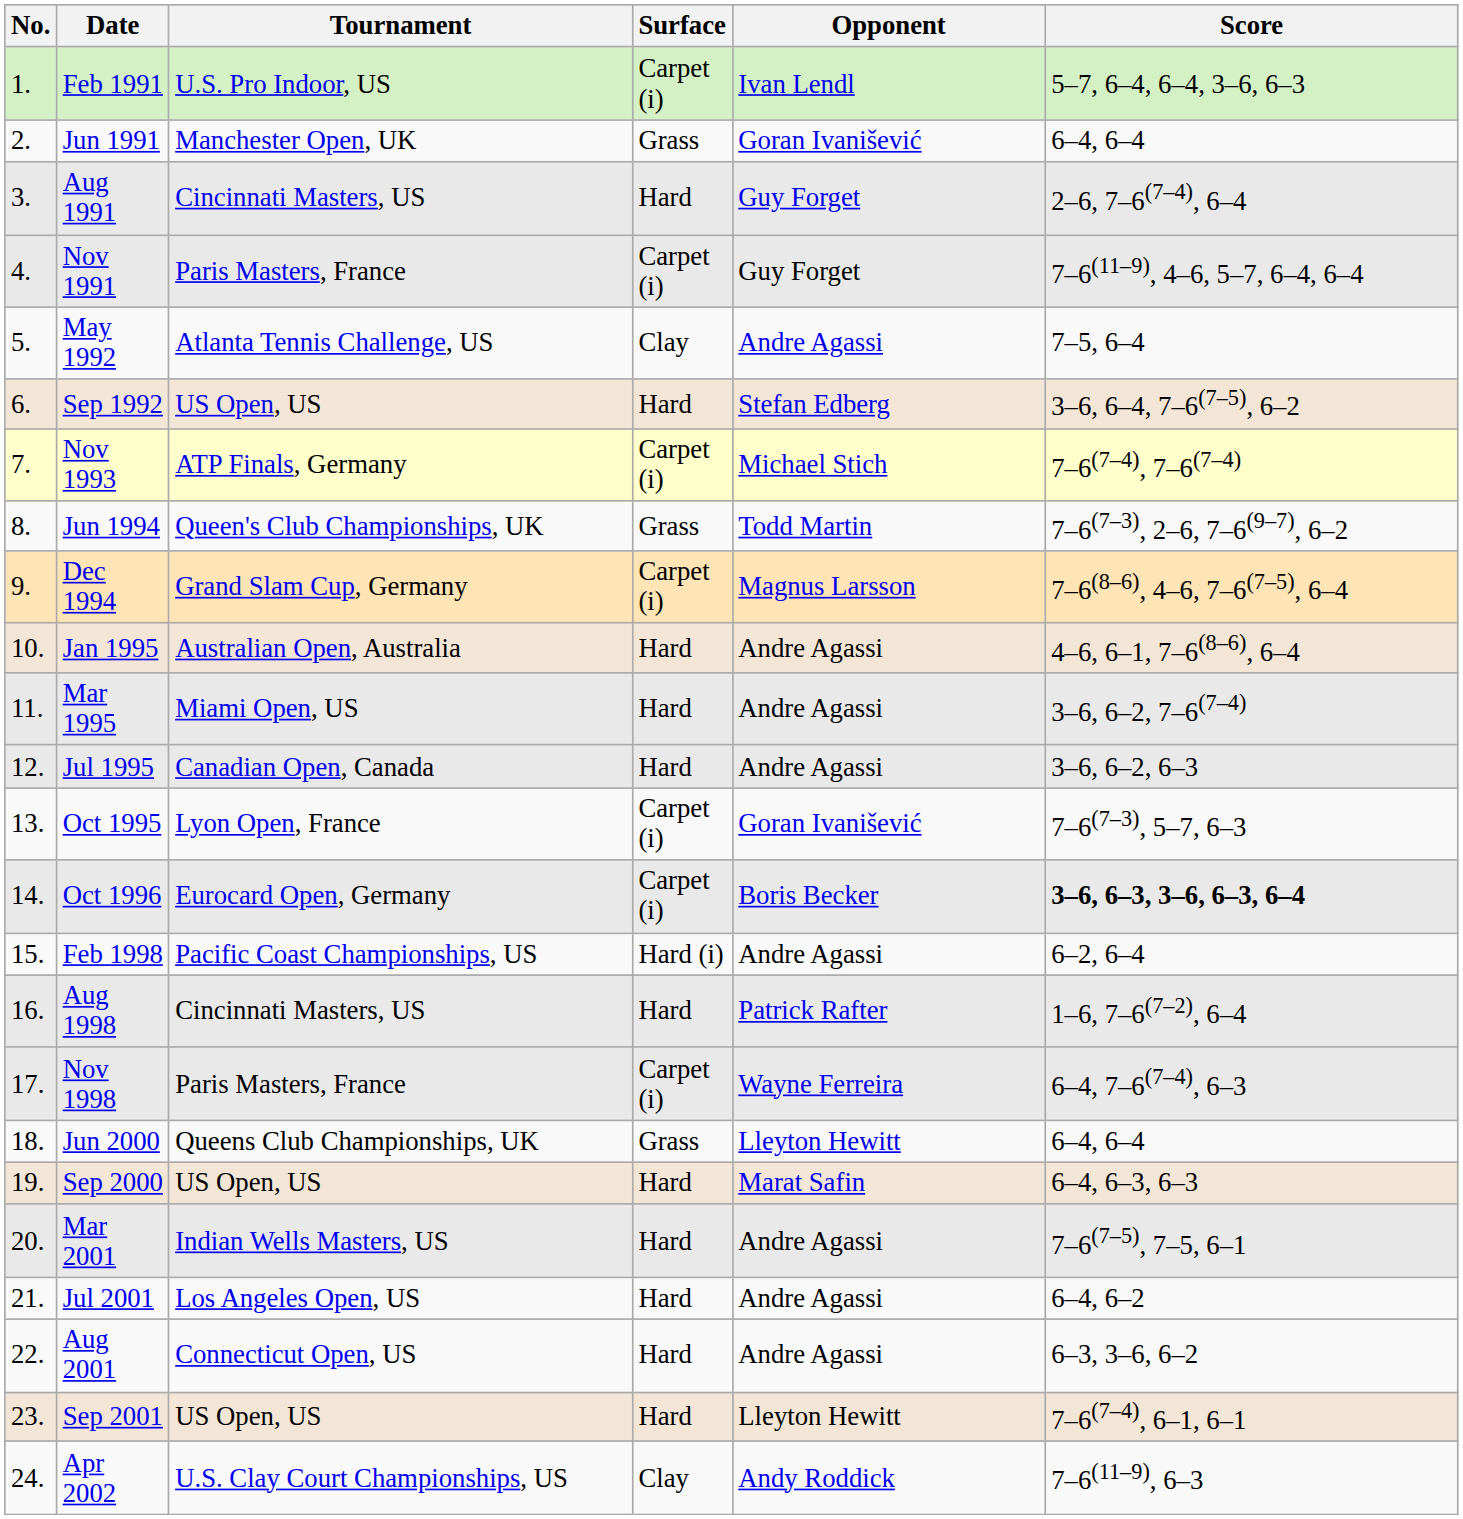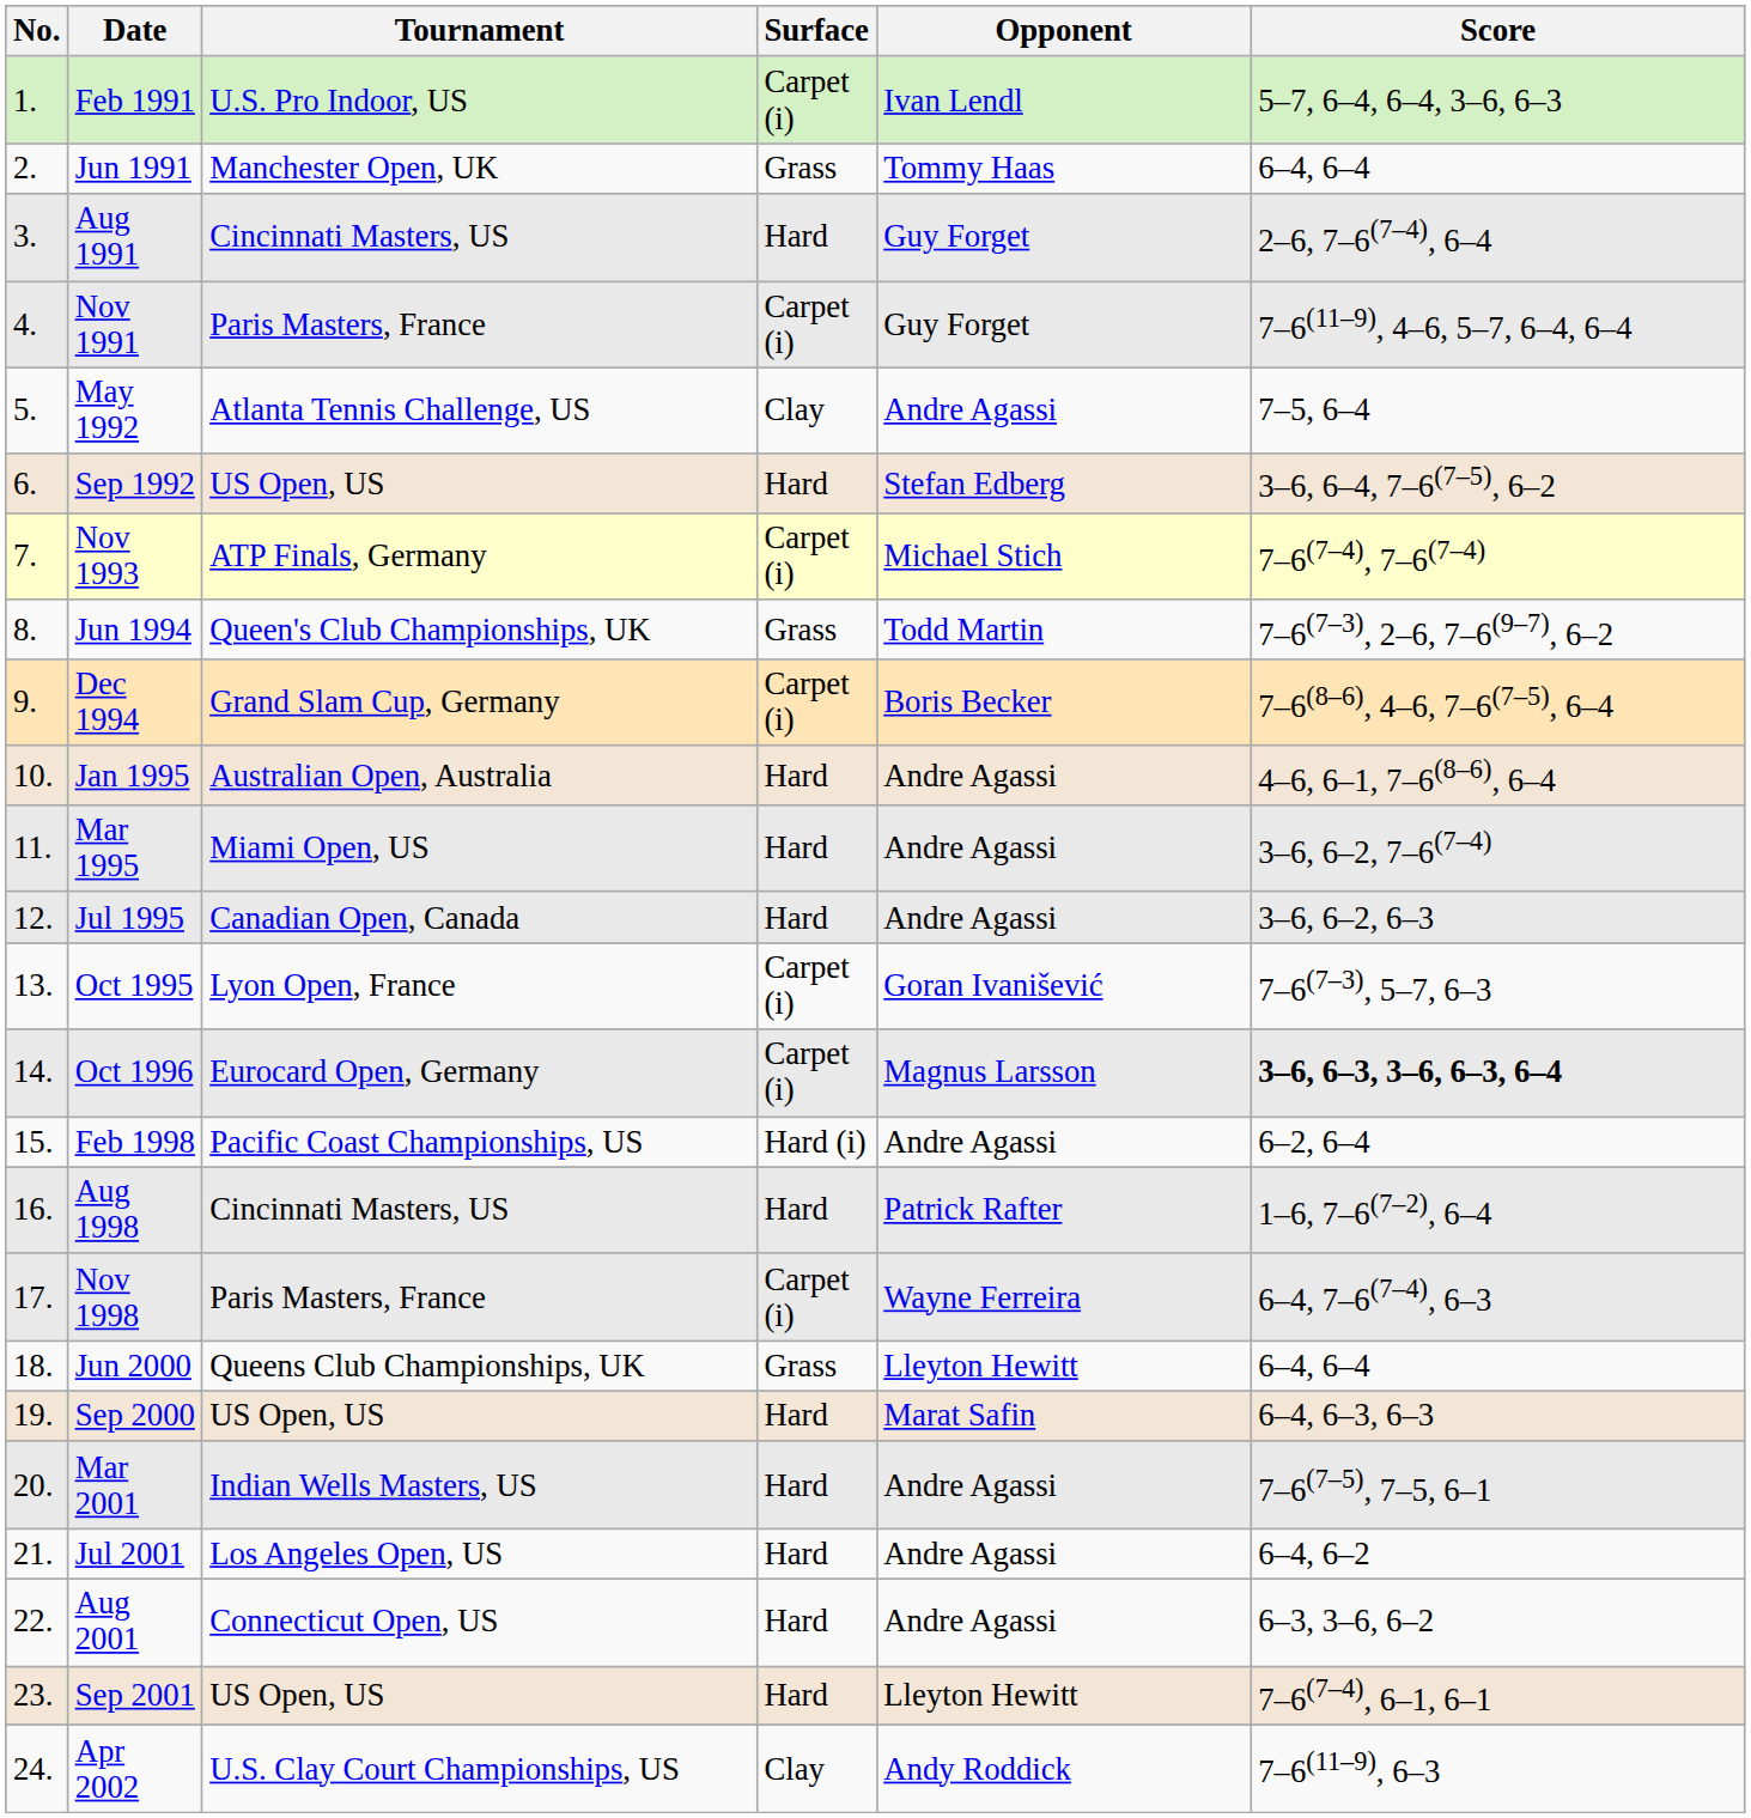 <table class="sortable wikitable">
 <tr>
 <th style="width:20px">No.</th>
 <th style="width:60px">Date</th>
 <th style="width:270px">Tournament</th>
 <th style="width:50px">Surface</th>
 <th style="width:180px">Opponent</th>
 <th style="width:240px" class="unsortable">Score</th>
 </tr>
 <tr style="background:#d4f1c5;">
 <td>1.</td>
 <td><a href='#'>Feb 1991</a></td>
 <td><a href='#'>U.S. Pro Indoor</a>, US</td>
 <td>Carpet (i)</td>
 <td> <a href='#'>Ivan Lendl</a></td>
 <td>5–7, 6–4, 6–4, 3–6, 6–3</td>
 </tr>
 <tr>
 <td>2.</td>
 <td><a href='#'>Jun 1991</a></td>
 <td><a href='#'>Manchester Open</a>, UK</td>
 <td>Grass</td>
-<td> <a href='#'>Goran Ivanišević</a></td>
+<td> <a href='#'>Tommy Haas</a></td>
 <td>6–4, 6–4</td>
 </tr>
 <tr style="background:#e9e9e9;">
 <td>3.</td>
 <td><a href='#'>Aug 1991</a></td>
 <td><a href='#'>Cincinnati Masters</a>, US</td>
 <td>Hard</td>
 <td> <a href='#'>Guy Forget</a></td>
 <td>2–6, 7–6<sup>(7–4)</sup>, 6–4</td>
 </tr>
 <tr style="background:#e9e9e9;">
 <td>4.</td>
 <td><a href='#'>Nov 1991</a></td>
 <td><a href='#'>Paris Masters</a>, France</td>
 <td>Carpet (i)</td>
 <td> Guy Forget</td>
 <td>7–6<sup>(11–9)</sup>, 4–6, 5–7, 6–4, 6–4</td>
 </tr>
 <tr>
 <td>5.</td>
 <td><a href='#'>May 1992</a></td>
 <td><a href='#'>Atlanta Tennis Challenge</a>, US</td>
 <td>Clay</td>
 <td> <a href='#'>Andre Agassi</a></td>
 <td>7–5, 6–4</td>
 </tr>
 <tr style="background:#f3e6d7;">
 <td>6.</td>
 <td><a href='#'>Sep 1992</a></td>
 <td><a href='#'>US Open</a>, US</td>
 <td>Hard</td>
 <td> <a href='#'>Stefan Edberg</a></td>
 <td>3–6, 6–4, 7–6<sup>(7–5)</sup>, 6–2</td>
 </tr>
 <tr style="background:#ffc;">
 <td>7.</td>
 <td><a href='#'>Nov 1993</a></td>
 <td><a href='#'>ATP Finals</a>, Germany</td>
 <td>Carpet (i)</td>
 <td> <a href='#'>Michael Stich</a></td>
 <td>7–6<sup>(7–4)</sup>, 7–6<sup>(7–4)</sup></td>
 </tr>
 <tr>
 <td>8.</td>
 <td><a href='#'>Jun 1994</a></td>
 <td><a href='#'>Queen's Club Championships</a>, UK</td>
 <td>Grass</td>
 <td> <a href='#'>Todd Martin</a></td>
 <td>7–6<sup>(7–3)</sup>, 2–6, 7–6<sup>(9–7)</sup>, 6–2</td>
 </tr>
 <tr style="background:moccasin;">
 <td>9.</td>
 <td><a href='#'>Dec 1994</a></td>
 <td><a href='#'>Grand Slam Cup</a>, Germany</td>
 <td>Carpet (i)</td>
-<td> <a href='#'>Magnus Larsson</a></td>
+<td> <a href='#'>Boris Becker</a></td>
 <td>7–6<sup>(8–6)</sup>, 4–6, 7–6<sup>(7–5)</sup>, 6–4</td>
 </tr>
 <tr style="background:#f3e6d7;">
 <td>10.</td>
 <td><a href='#'>Jan 1995</a></td>
 <td><a href='#'>Australian Open</a>, Australia</td>
 <td>Hard</td>
 <td> Andre Agassi</td>
 <td>4–6, 6–1, 7–6<sup>(8–6)</sup>, 6–4</td>
 </tr>
 <tr style="background:#e9e9e9;">
 <td>11.</td>
 <td><a href='#'>Mar 1995</a></td>
 <td><a href='#'>Miami Open</a>, US</td>
 <td>Hard</td>
 <td> Andre Agassi</td>
 <td>3–6, 6–2, 7–6<sup>(7–4)</sup></td>
 </tr>
 <tr style="background:#e9e9e9;">
 <td>12.</td>
 <td><a href='#'>Jul 1995</a></td>
 <td><a href='#'>Canadian Open</a>, Canada</td>
 <td>Hard</td>
 <td> Andre Agassi</td>
 <td>3–6, 6–2, 6–3</td>
 </tr>
 <tr>
 <td>13.</td>
 <td><a href='#'>Oct 1995</a></td>
 <td><a href='#'>Lyon Open</a>, France</td>
 <td>Carpet (i)</td>
 <td> <a href='#'>Goran Ivanišević</a></td>
 <td>7–6<sup>(7–3)</sup>, 5–7, 6–3</td>
 </tr>
 <tr style="background:#e9e9e9;">
 <td>14.</td>
 <td><a href='#'>Oct 1996</a></td>
 <td><a href='#'>Eurocard Open</a>, Germany</td>
 <td>Carpet (i)</td>
-<td> <a href='#'>Boris Becker</a></td>
+<td> <a href='#'>Magnus Larsson</a></td>
 <td><strong>3–6, 6–3, 3–6, 6–3, 6–4</strong></td>
 </tr>
 <tr>
 <td>15.</td>
 <td><a href='#'>Feb 1998</a></td>
 <td><a href='#'>Pacific Coast Championships</a>, US</td>
 <td>Hard (i)</td>
 <td> Andre Agassi</td>
 <td>6–2, 6–4</td>
 </tr>
 <tr style="background:#e9e9e9;">
 <td>16.</td>
 <td><a href='#'>Aug 1998</a></td>
 <td>Cincinnati Masters, US</td>
 <td>Hard</td>
 <td> <a href='#'>Patrick Rafter</a></td>
 <td>1–6, 7–6<sup>(7–2)</sup>, 6–4</td>
 </tr>
 <tr style="background:#e9e9e9;">
 <td>17.</td>
 <td><a href='#'>Nov 1998</a></td>
 <td>Paris Masters, France</td>
 <td>Carpet (i)</td>
 <td> <a href='#'>Wayne Ferreira</a></td>
 <td>6–4, 7–6<sup>(7–4)</sup>, 6–3</td>
 </tr>
 <tr>
 <td>18.</td>
 <td><a href='#'>Jun 2000</a></td>
 <td>Queens Club Championships, UK</td>
 <td>Grass</td>
 <td> <a href='#'>Lleyton Hewitt</a></td>
 <td>6–4, 6–4</td>
 </tr>
 <tr style="background:#f3e6d7;">
 <td>19.</td>
 <td><a href='#'>Sep 2000</a></td>
 <td>US Open, US</td>
 <td>Hard</td>
 <td> <a href='#'>Marat Safin</a></td>
 <td>6–4, 6–3, 6–3</td>
 </tr>
 <tr style="background:#e9e9e9;">
 <td>20.</td>
 <td><a href='#'>Mar 2001</a></td>
 <td><a href='#'>Indian Wells Masters</a>, US</td>
 <td>Hard</td>
 <td> Andre Agassi</td>
 <td>7–6<sup>(7–5)</sup>, 7–5, 6–1</td>
 </tr>
 <tr>
 <td>21.</td>
 <td><a href='#'>Jul 2001</a></td>
 <td><a href='#'>Los Angeles Open</a>, US</td>
 <td>Hard</td>
 <td> Andre Agassi</td>
 <td>6–4, 6–2</td>
 </tr>
 <tr>
 <td>22.</td>
 <td><a href='#'>Aug 2001</a></td>
 <td><a href='#'>Connecticut Open</a>, US</td>
 <td>Hard</td>
 <td> Andre Agassi</td>
 <td>6–3, 3–6, 6–2</td>
 </tr>
 <tr style="background:#f3e6d7;">
 <td>23.</td>
 <td><a href='#'>Sep 2001</a></td>
 <td>US Open, US</td>
 <td>Hard</td>
 <td> Lleyton Hewitt</td>
 <td>7–6<sup>(7–4)</sup>, 6–1, 6–1</td>
 </tr>
 <tr>
 <td>24.</td>
 <td><a href='#'>Apr 2002</a></td>
 <td><a href='#'>U.S. Clay Court Championships</a>, US</td>
 <td>Clay</td>
 <td> <a href='#'>Andy Roddick</a></td>
 <td>7–6<sup>(11–9)</sup>, 6–3</td>
 </tr>
 </table>
